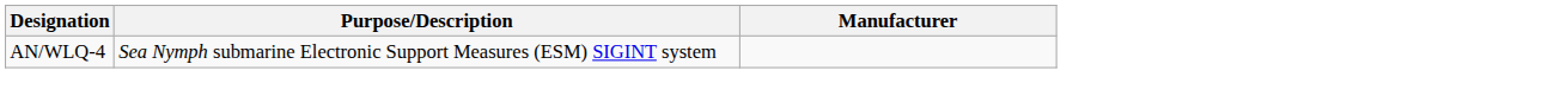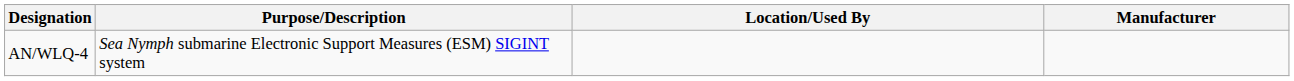 <table class="wikitable sortable">
 <tr>
 <th scope="col">Designation</th>
 <th scope="col" style="width: 500px;">Purpose/Description</th>
+<th scope="col" style="width: 500px;">Location/Used By</th>
 <th scope="col" style="width: 250px;">Manufacturer</th>
 </tr>
 <tr>
 <td>AN/WLQ-4</td>
 <td><em>Sea Nymph</em> submarine Electronic Support Measures (ESM) <a href='#'>SIGINT</a> system</td>
 <td></td>
+<td></td>
 </tr>
 </table>
